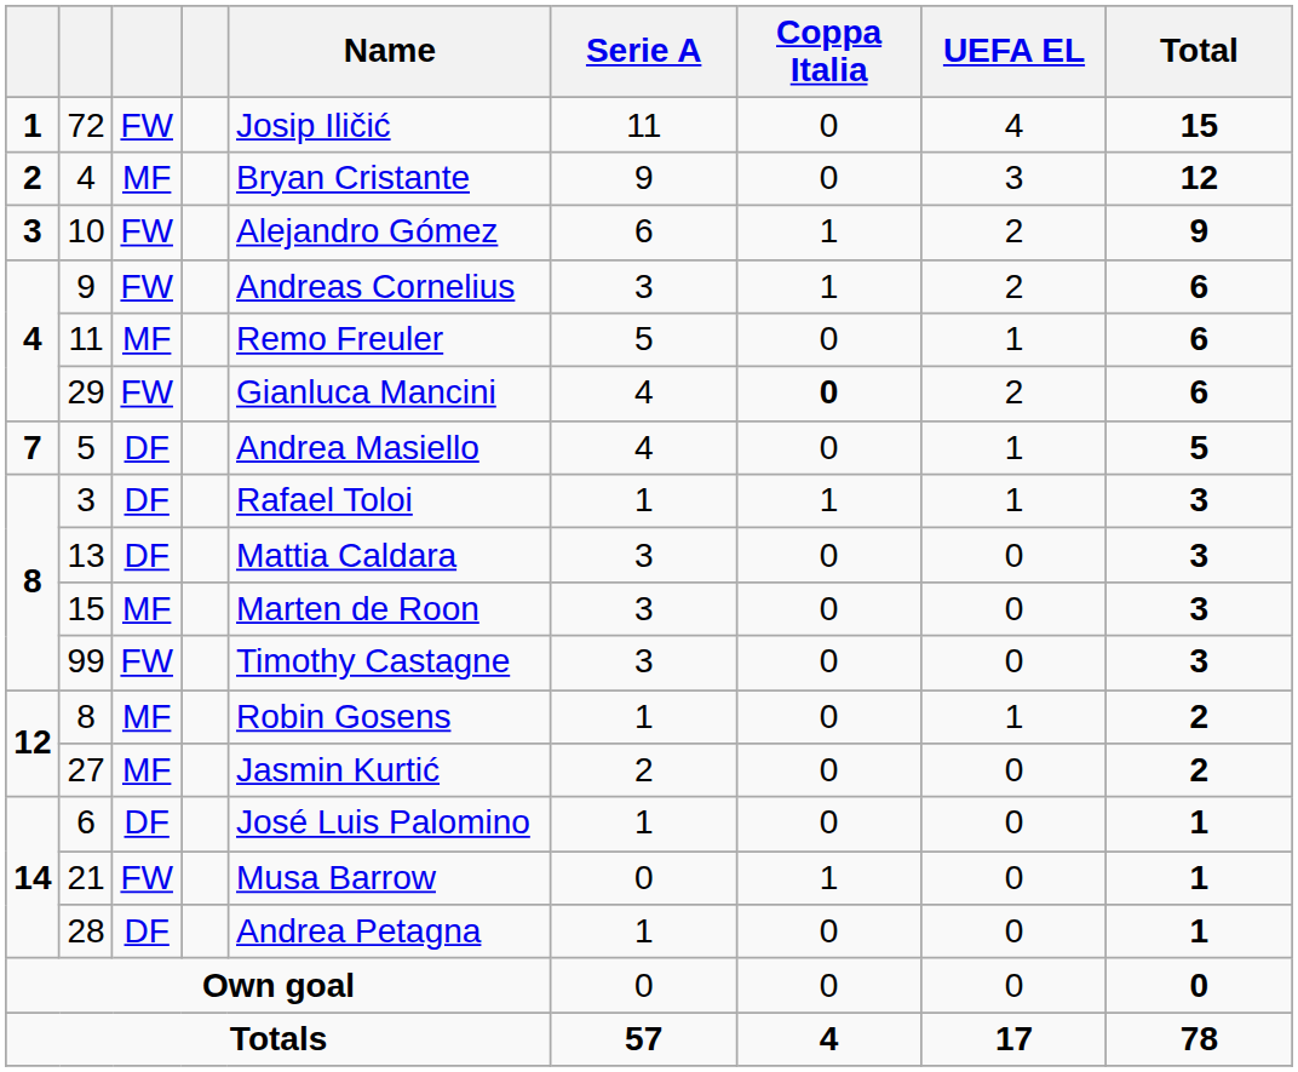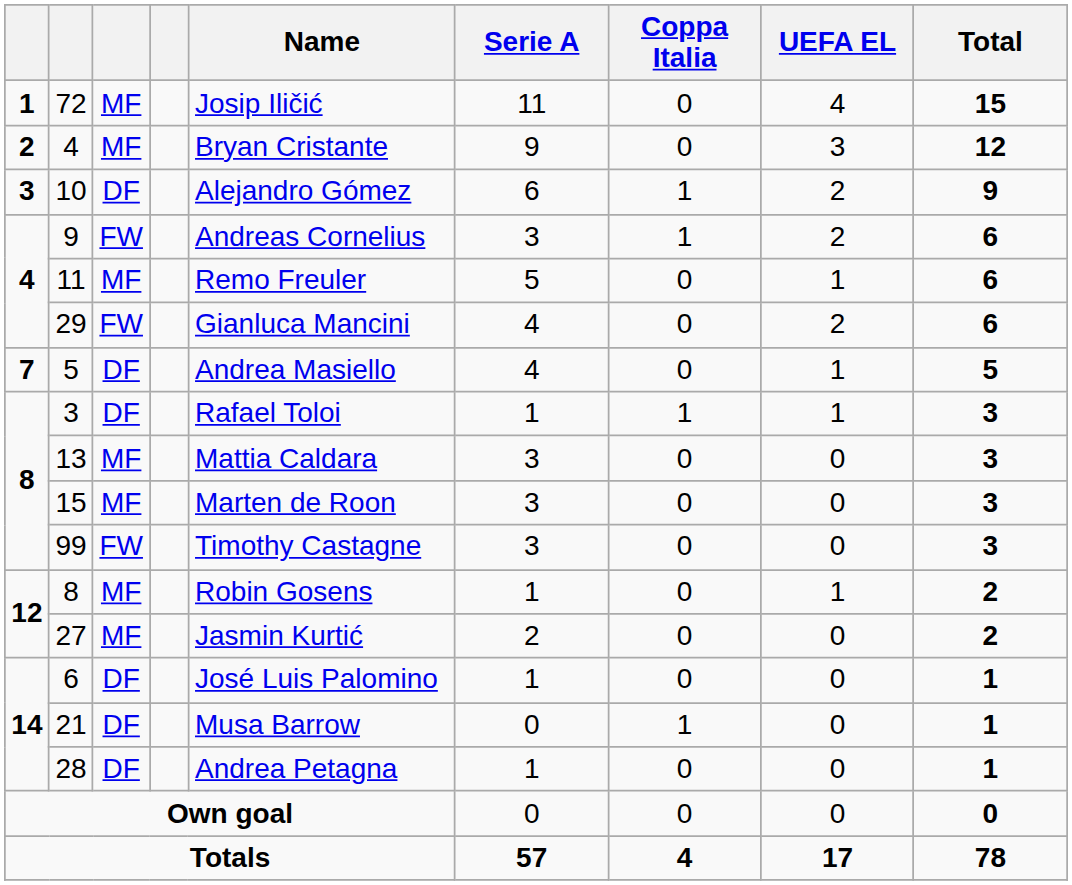 <table class="wikitable" style="text-align:center">
 <tr>
 <th width=15></th>
 <th width=15></th>
 <th width=15></th>
 <th width=15></th>
 <th width=145>Name</th>
 <th width=80><strong><a href='#'>Serie A</a></strong></th>
 <th width=80><strong><a href='#'>Coppa Italia</a></strong></th>
 <th width=80><strong><a href='#'>UEFA EL</a></strong></th>
 <th width=80>Total</th>
 </tr>
 <tr>
 <td><strong>1</strong></td>
 <td>72</td>
-<td><a href='#'>FW</a></td>
+<td><a href='#'>MF</a></td>
 <td></td>
 <td align=left><a href='#'>Josip Iličić</a></td>
 <td>11</td>
 <td>0</td>
 <td>4</td>
 <td><strong>15</strong></td>
 </tr>
 <tr>
 <td><strong>2</strong></td>
 <td>4</td>
 <td><a href='#'>MF</a></td>
 <td></td>
 <td align=left><a href='#'>Bryan Cristante</a></td>
 <td>9</td>
 <td>0</td>
 <td>3</td>
 <td><strong>12</strong></td>
 </tr>
 <tr>
 <td><strong>3</strong></td>
 <td>10</td>
-<td><a href='#'>FW</a></td>
+<td><a href='#'>DF</a></td>
 <td></td>
 <td align=left><a href='#'>Alejandro Gómez</a></td>
 <td>6</td>
 <td>1</td>
 <td>2</td>
 <td><strong>9</strong></td>
 </tr>
 <tr>
 <td rowspan=3><strong>4</strong></td>
 <td>9</td>
 <td><a href='#'>FW</a></td>
 <td></td>
 <td align=left><a href='#'>Andreas Cornelius</a></td>
 <td>3</td>
 <td>1</td>
 <td>2</td>
 <td><strong>6</strong></td>
 </tr>
 <tr>
 <td>11</td>
 <td><a href='#'>MF</a></td>
 <td></td>
 <td align=left><a href='#'>Remo Freuler</a></td>
 <td>5</td>
 <td>0</td>
 <td>1</td>
 <td><strong>6</strong></td>
 </tr>
 <tr>
 <td>29</td>
 <td><a href='#'>FW</a></td>
 <td></td>
 <td align=left><a href='#'>Gianluca Mancini</a></td>
 <td>4</td>
-<td><strong>0</strong></td>
+<td>0</td>
 <td>2</td>
 <td><strong>6</strong></td>
 </tr>
 <tr>
 <td><strong>7</strong></td>
 <td>5</td>
 <td><a href='#'>DF</a></td>
 <td></td>
 <td align=left><a href='#'>Andrea Masiello</a></td>
 <td>4</td>
 <td>0</td>
 <td>1</td>
 <td><strong>5</strong></td>
 </tr>
 <tr>
 <td rowspan=4><strong>8</strong></td>
 <td>3</td>
 <td><a href='#'>DF</a></td>
 <td></td>
 <td align=left><a href='#'>Rafael Toloi</a></td>
 <td>1</td>
 <td>1</td>
 <td>1</td>
 <td><strong>3</strong></td>
 </tr>
 <tr>
 <td>13</td>
-<td><a href='#'>DF</a></td>
+<td><a href='#'>MF</a></td>
 <td></td>
 <td align=left><a href='#'>Mattia Caldara</a></td>
 <td>3</td>
 <td>0</td>
 <td>0</td>
 <td><strong>3</strong></td>
 </tr>
 <tr>
 <td>15</td>
 <td><a href='#'>MF</a></td>
 <td></td>
 <td align=left><a href='#'>Marten de Roon</a></td>
 <td>3</td>
 <td>0</td>
 <td>0</td>
 <td><strong>3</strong></td>
 </tr>
 <tr>
 <td>99</td>
 <td><a href='#'>FW</a></td>
 <td></td>
 <td align=left><a href='#'>Timothy Castagne</a></td>
 <td>3</td>
 <td>0</td>
 <td>0</td>
 <td><strong>3</strong></td>
 </tr>
 <tr>
 <td rowspan=2><strong>12</strong></td>
 <td>8</td>
 <td><a href='#'>MF</a></td>
 <td></td>
 <td align=left><a href='#'>Robin Gosens</a></td>
 <td>1</td>
 <td>0</td>
 <td>1</td>
 <td><strong>2</strong></td>
 </tr>
 <tr>
 <td>27</td>
 <td><a href='#'>MF</a></td>
 <td></td>
 <td align=left><a href='#'>Jasmin Kurtić</a></td>
 <td>2</td>
 <td>0</td>
 <td>0</td>
 <td><strong>2</strong></td>
 </tr>
 <tr>
 <td rowspan=3><strong>14</strong></td>
 <td>6</td>
 <td><a href='#'>DF</a></td>
 <td></td>
 <td align=left><a href='#'>José Luis Palomino</a></td>
 <td>1</td>
 <td>0</td>
 <td>0</td>
 <td><strong>1</strong></td>
 </tr>
 <tr>
 <td>21</td>
-<td><a href='#'>FW</a></td>
+<td><a href='#'>DF</a></td>
 <td></td>
 <td align=left><a href='#'>Musa Barrow</a></td>
 <td>0</td>
 <td>1</td>
 <td>0</td>
 <td><strong>1</strong></td>
 </tr>
 <tr>
 <td>28</td>
 <td><a href='#'>DF</a></td>
 <td></td>
 <td align=left><a href='#'>Andrea Petagna</a></td>
 <td>1</td>
 <td>0</td>
 <td>0</td>
 <td><strong>1</strong></td>
 </tr>
 <tr>
 <td colspan=5><strong>Own goal</strong></td>
 <td>0</td>
 <td>0</td>
 <td>0</td>
 <td><strong>0</strong></td>
 </tr>
 <tr>
 <td colspan=5><strong>Totals</strong></td>
 <td><strong>57</strong></td>
 <td><strong>4</strong></td>
 <td><strong>17</strong></td>
 <td><strong>78</strong></td>
 </tr>
 </table>
